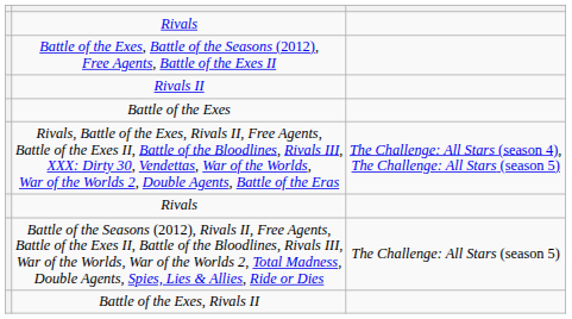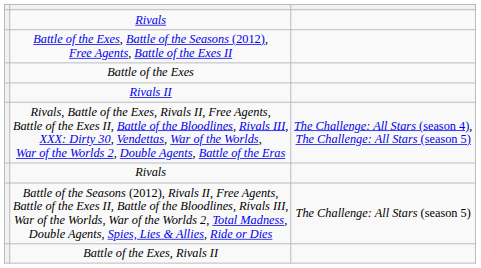 <table class="wikitable sortable" style="text-align:center">
 <tr>
 <th scope="col"></th>
 <th scope="col"></th>
 <th scope="col"></th>
 </tr>
 <tr>
 <th scope="row"></th>
 <td><em><a href='#'>Rivals</a></em></td>
 <td></td>
 </tr>
 <tr>
 <th scope="row"></th>
 <td><em><a href='#'>Battle of the Exes</a></em>, <a href='#'><em>Battle of the Seasons</em> (2012)</a>,<br><em><a href='#'>Free Agents</a></em>, <em><a href='#'>Battle of the Exes II</a></em></td>
 <td></td>
 </tr>
 <tr>
 <th scope="row"></th>
-<td><em><a href='#'>Rivals II</a></em></td>
+<td><em>Battle of the Exes</em></td>
 <td></td>
 </tr>
 <tr>
 <th scope="row"></th>
-<td><em>Battle of the Exes</em></td>
+<td><em><a href='#'>Rivals II</a></em></td>
 <td></td>
 </tr>
 <tr>
 <th scope="row"></th>
 <td><em>Rivals</em>, <em>Battle of the Exes</em>, <em>Rivals II</em>, <em>Free Agents</em>,<br><em>Battle of the Exes II</em>, <em><a href='#'>Battle of the Bloodlines</a></em>, <em><a href='#'>Rivals III</a></em>,<br><em><a href='#'>XXX: Dirty 30</a></em>, <em><a href='#'>Vendettas</a></em>, <em><a href='#'>War of the Worlds</a></em>,<br><em><a href='#'>War of the Worlds 2</a></em>, <em><a href='#'>Double Agents</a></em>, <em><a href='#'>Battle of the Eras</a></em></td>
 <td><a href='#'><em>The Challenge: All Stars</em> (season 4)</a>,<br><a href='#'><em>The Challenge: All Stars</em> (season 5)</a></td>
 </tr>
 <tr>
 <th scope="row"></th>
 <td><em>Rivals</em></td>
 <td></td>
 </tr>
 <tr>
 <th scope="row"></th>
 <td><em>Battle of the Seasons</em> (2012), <em>Rivals II</em>, <em>Free Agents</em>,<br><em>Battle of the Exes II</em>, <em>Battle of the Bloodlines</em>, <em>Rivals III</em>,<br><em>War of the Worlds</em>, <em>War of the Worlds 2</em>, <em><a href='#'>Total Madness</a></em>,<br><em>Double Agents</em>, <em><a href='#'>Spies, Lies & Allies</a></em>, <em><a href='#'>Ride or Dies</a></em></td>
 <td><em>The Challenge: All Stars</em> (season 5)</td>
 </tr>
 <tr>
 <th scope="row"></th>
 <td><em>Battle of the Exes</em>, <em> Rivals II</em></td>
 <td></td>
 </tr>
 </table>
